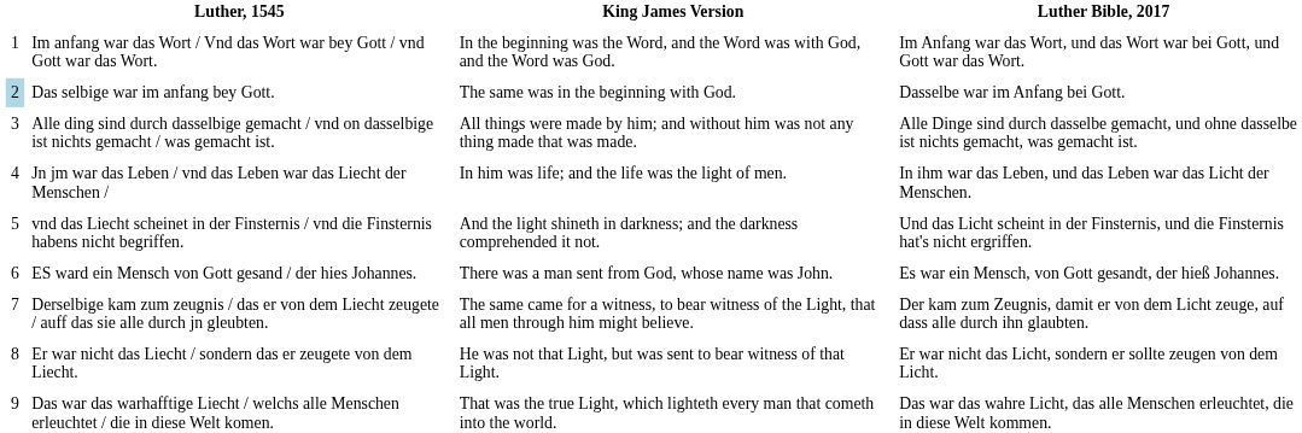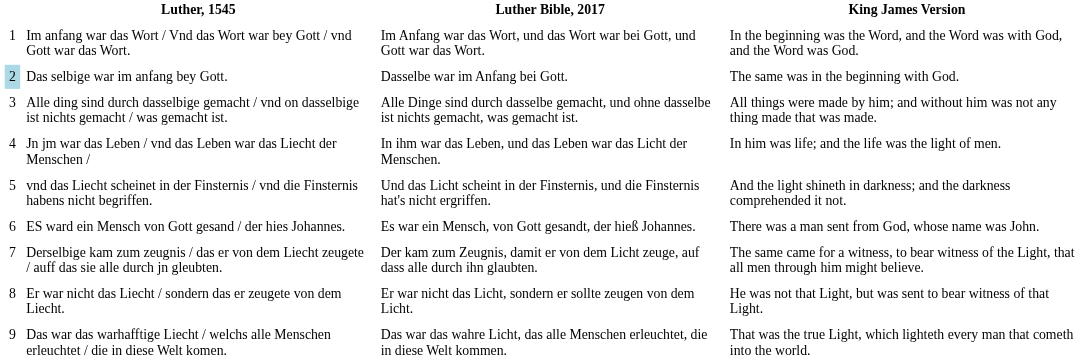 <table cellpadding=5>
 <tr>
 <th></th>
 <th>Luther, 1545</th>
+<th>Luther Bible, 2017</th>
 <th>King James Version</th>
-<th>Luther Bible, 2017</th>
 </tr>
 <tr valign=top>
 <td>1</td>
 <td>Im anfang war das Wort / Vnd das Wort war bey Gott / vnd Gott war das Wort.</td>
+<td>Im Anfang war das Wort, und das Wort war bei Gott, und Gott war das Wort.</td>
 <td>In the beginning was the Word, and the Word was with God, and the Word was God.</td>
-<td>Im Anfang war das Wort, und das Wort war bei Gott, und Gott war das Wort.</td>
 </tr>
 <tr valign=top>
 <td style="background: lightblue;">2</td>
 <td>Das selbige war im anfang bey Gott.</td>
+<td>Dasselbe war im Anfang bei Gott.</td>
 <td>The same was in the beginning with God.</td>
-<td>Dasselbe war im Anfang bei Gott.</td>
 </tr>
 <tr valign=top>
 <td>3</td>
 <td>Alle ding sind durch dasselbige gemacht / vnd on dasselbige ist nichts gemacht / was gemacht ist.</td>
+<td>Alle Dinge sind durch dasselbe gemacht, und ohne dasselbe ist nichts gemacht, was gemacht ist.</td>
 <td>All things were made by him; and without him was not any thing made that was made.</td>
-<td>Alle Dinge sind durch dasselbe gemacht, und ohne dasselbe ist nichts gemacht, was gemacht ist.</td>
 </tr>
 <tr valign=top>
 <td>4</td>
 <td>Jn jm war das Leben / vnd das Leben war das Liecht der Menschen /</td>
+<td>In ihm war das Leben, und das Leben war das Licht der Menschen.</td>
 <td>In him was life; and the life was the light of men.</td>
-<td>In ihm war das Leben, und das Leben war das Licht der Menschen.</td>
 </tr>
 <tr valign=top>
 <td>5</td>
 <td>vnd das Liecht scheinet in der Finsternis / vnd die Finsternis habens nicht begriffen.</td>
+<td>Und das Licht scheint in der Finsternis, und die Finsternis hat's nicht ergriffen.</td>
 <td>And the light shineth in darkness; and the darkness comprehended it not.</td>
-<td>Und das Licht scheint in der Finsternis, und die Finsternis hat's nicht ergriffen.</td>
 </tr>
 <tr valign=top>
 <td>6</td>
 <td>ES ward ein Mensch von Gott gesand / der hies Johannes.</td>
+<td>Es war ein Mensch, von Gott gesandt, der hieß Johannes.</td>
 <td>There was a man sent from God, whose name was John.</td>
-<td>Es war ein Mensch, von Gott gesandt, der hieß Johannes.</td>
 </tr>
 <tr valign=top>
 <td>7</td>
 <td>Derselbige kam zum zeugnis / das er von dem Liecht zeugete / auff das sie alle durch jn gleubten.</td>
+<td>Der kam zum Zeugnis, damit er von dem Licht zeuge, auf dass alle durch ihn glaubten.</td>
 <td>The same came for a witness, to bear witness of the Light, that all men through him might believe.</td>
-<td>Der kam zum Zeugnis, damit er von dem Licht zeuge, auf dass alle durch ihn glaubten.</td>
 </tr>
 <tr valign=top>
 <td>8</td>
 <td>Er war nicht das Liecht / sondern das er zeugete von dem Liecht.</td>
+<td>Er war nicht das Licht, sondern er sollte zeugen von dem Licht.</td>
 <td>He was not that Light, but was sent to bear witness of that Light.</td>
-<td>Er war nicht das Licht, sondern er sollte zeugen von dem Licht.</td>
 </tr>
 <tr valign=top>
 <td>9</td>
 <td>Das war das warhafftige Liecht / welchs alle Menschen erleuchtet / die in diese Welt komen.</td>
+<td>Das war das wahre Licht, das alle Menschen erleuchtet, die in diese Welt kommen.</td>
 <td>That was the true Light, which lighteth every man that cometh into the world.</td>
-<td>Das war das wahre Licht, das alle Menschen erleuchtet, die in diese Welt kommen.</td>
 </tr>
 </table>
